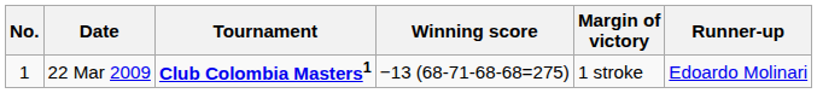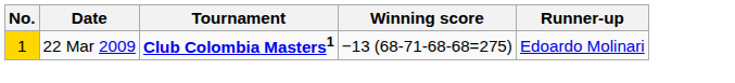 <table class="wikitable" style="font-size:95%;">
 <tr>
 <th>No.</th>
 <th>Date</th>
 <th>Tournament</th>
 <th>Winning score</th>
-<th>Margin of<br>victory</th>
 <th>Runner-up</th>
 </tr>
 <tr>
-<td align=center>1</td>
+<td align=center style="background: gold;">1</td>
 <td align=right>22 Mar <a href='#'>2009</a></td>
 <td><strong><a href='#'>Club Colombia Masters</a><sup>1</sup></strong></td>
 <td>−13 (68-71-68-68=275)</td>
-<td>1 stroke</td>
 <td> <a href='#'>Edoardo Molinari</a></td>
 </tr>
 </table>
